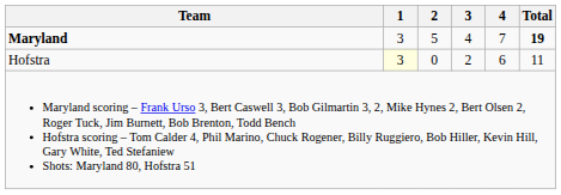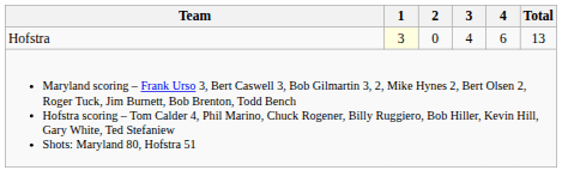 <table class="wikitable" style="text-align:center; max-width:40em">
 <tr>
 <th>Team</th>
 <th style="width:2em">1</th>
 <th style="width:2em">2</th>
 <th style="width:2em">3</th>
 <th style="width:2em">4</th>
 <th style="width:2em">Total</th>
 </tr>
 <tr>
-<td style="text-align:left"><strong>Maryland</strong></td>
-<td>3</td>
-<td>5</td>
-<td>4</td>
-<td>7</td>
-<td><strong>19</strong></td>
-</tr>
-<tr>
 <td style="text-align:left">Hofstra</td>
 <td style="background: lightyellow;">3</td>
 <td>0</td>
-<td>2</td>
+<td>4</td>
 <td>6</td>
-<td>11</td>
+<td>13</td>
 </tr>
 <tr>
 <td colspan=6 style="text-align:left; font-size:88%;"><br><ul><li>Maryland scoring – <a href='#'>Frank Urso</a> 3, Bert Caswell 3, Bob Gilmartin 3,  2, Mike Hynes 2, Bert Olsen 2, Roger Tuck, Jim Burnett, Bob Brenton, Todd Bench</li><li>Hofstra scoring – Tom Calder 4, Phil Marino, Chuck Rogener, Billy Ruggiero, Bob Hiller, Kevin Hill, Gary White, Ted Stefaniew</li><li>Shots: Maryland 80, Hofstra 51</li></ul></td>
 </tr>
 </table>
